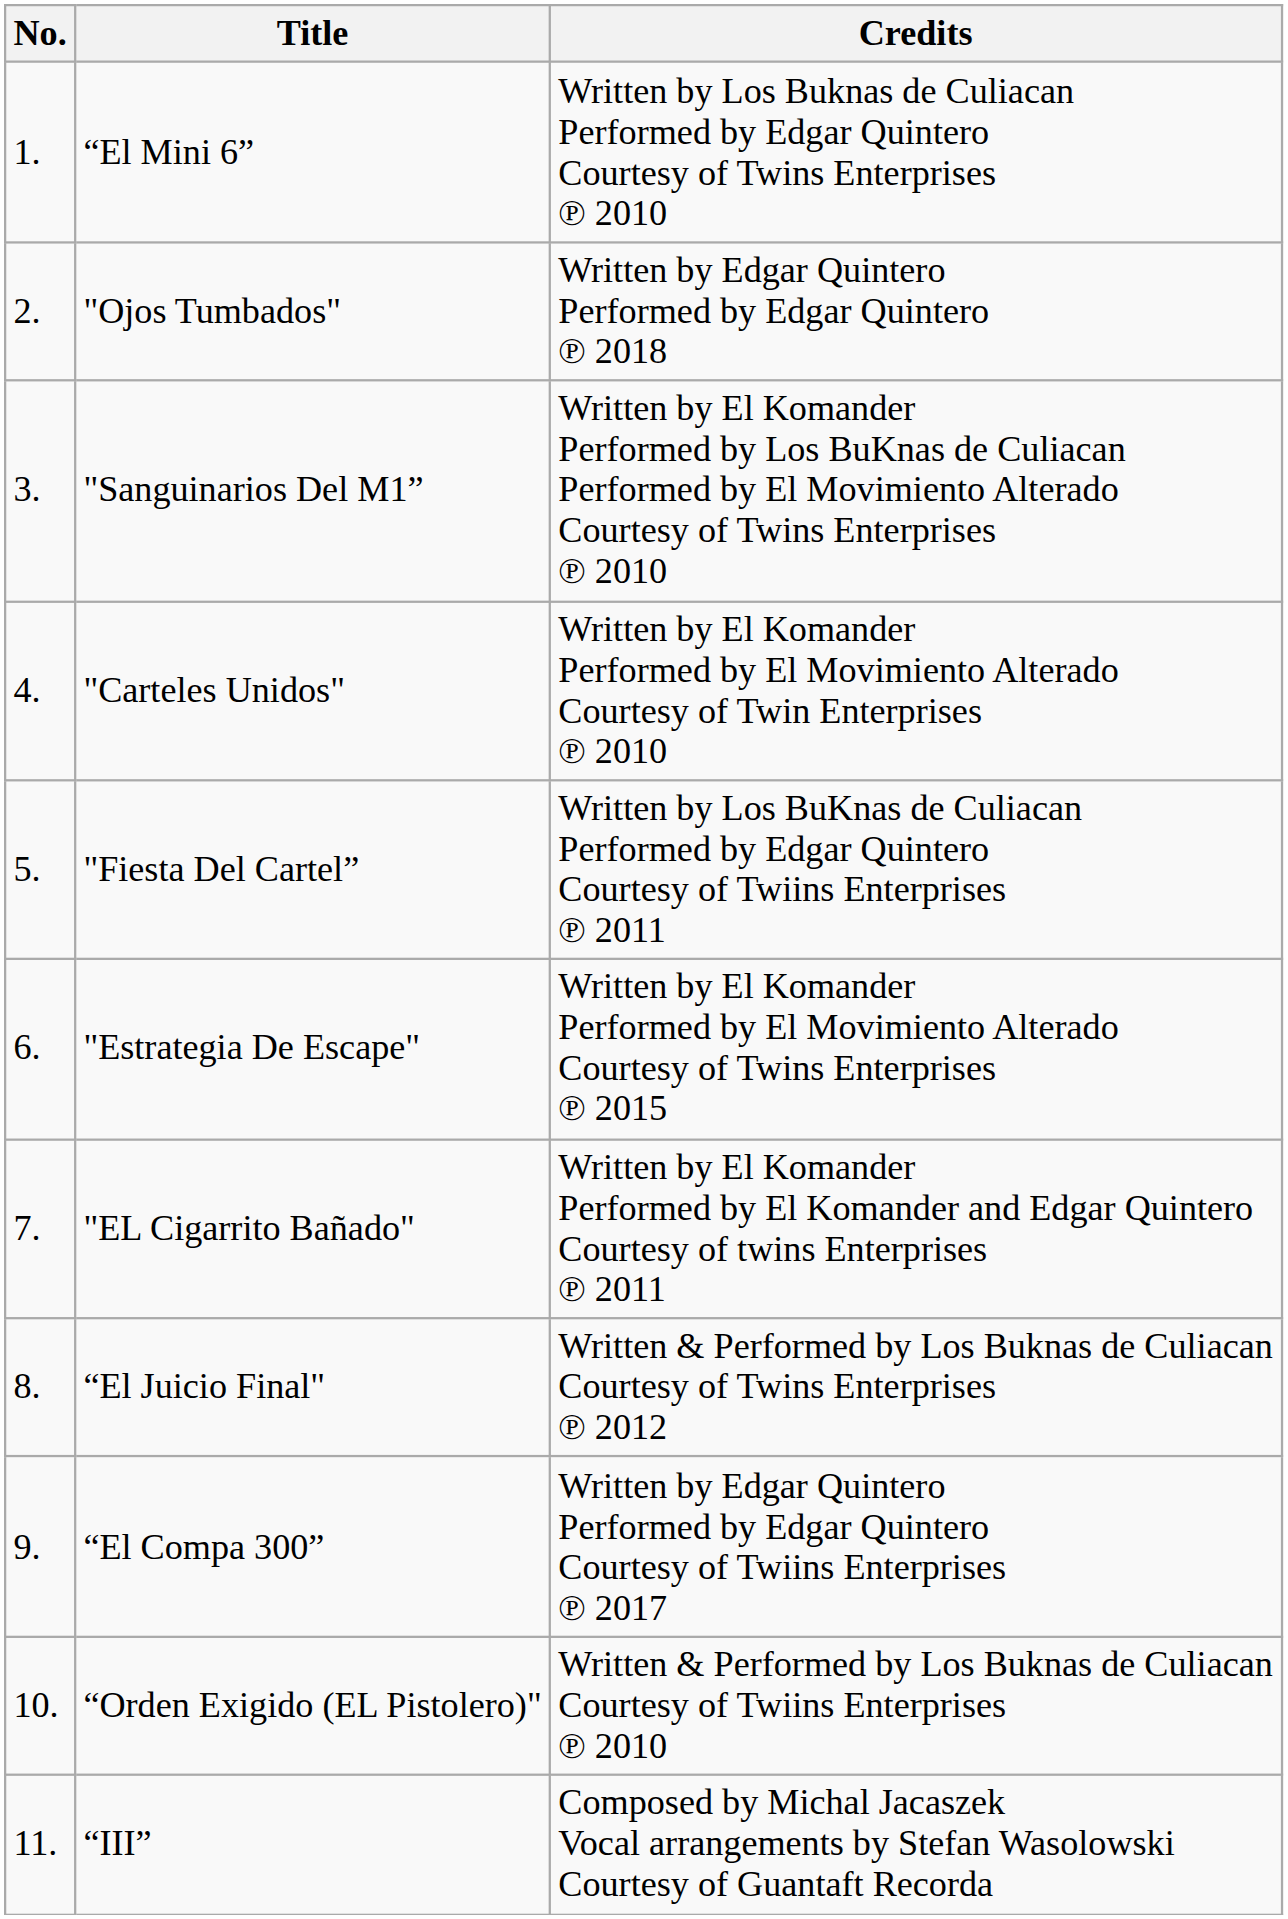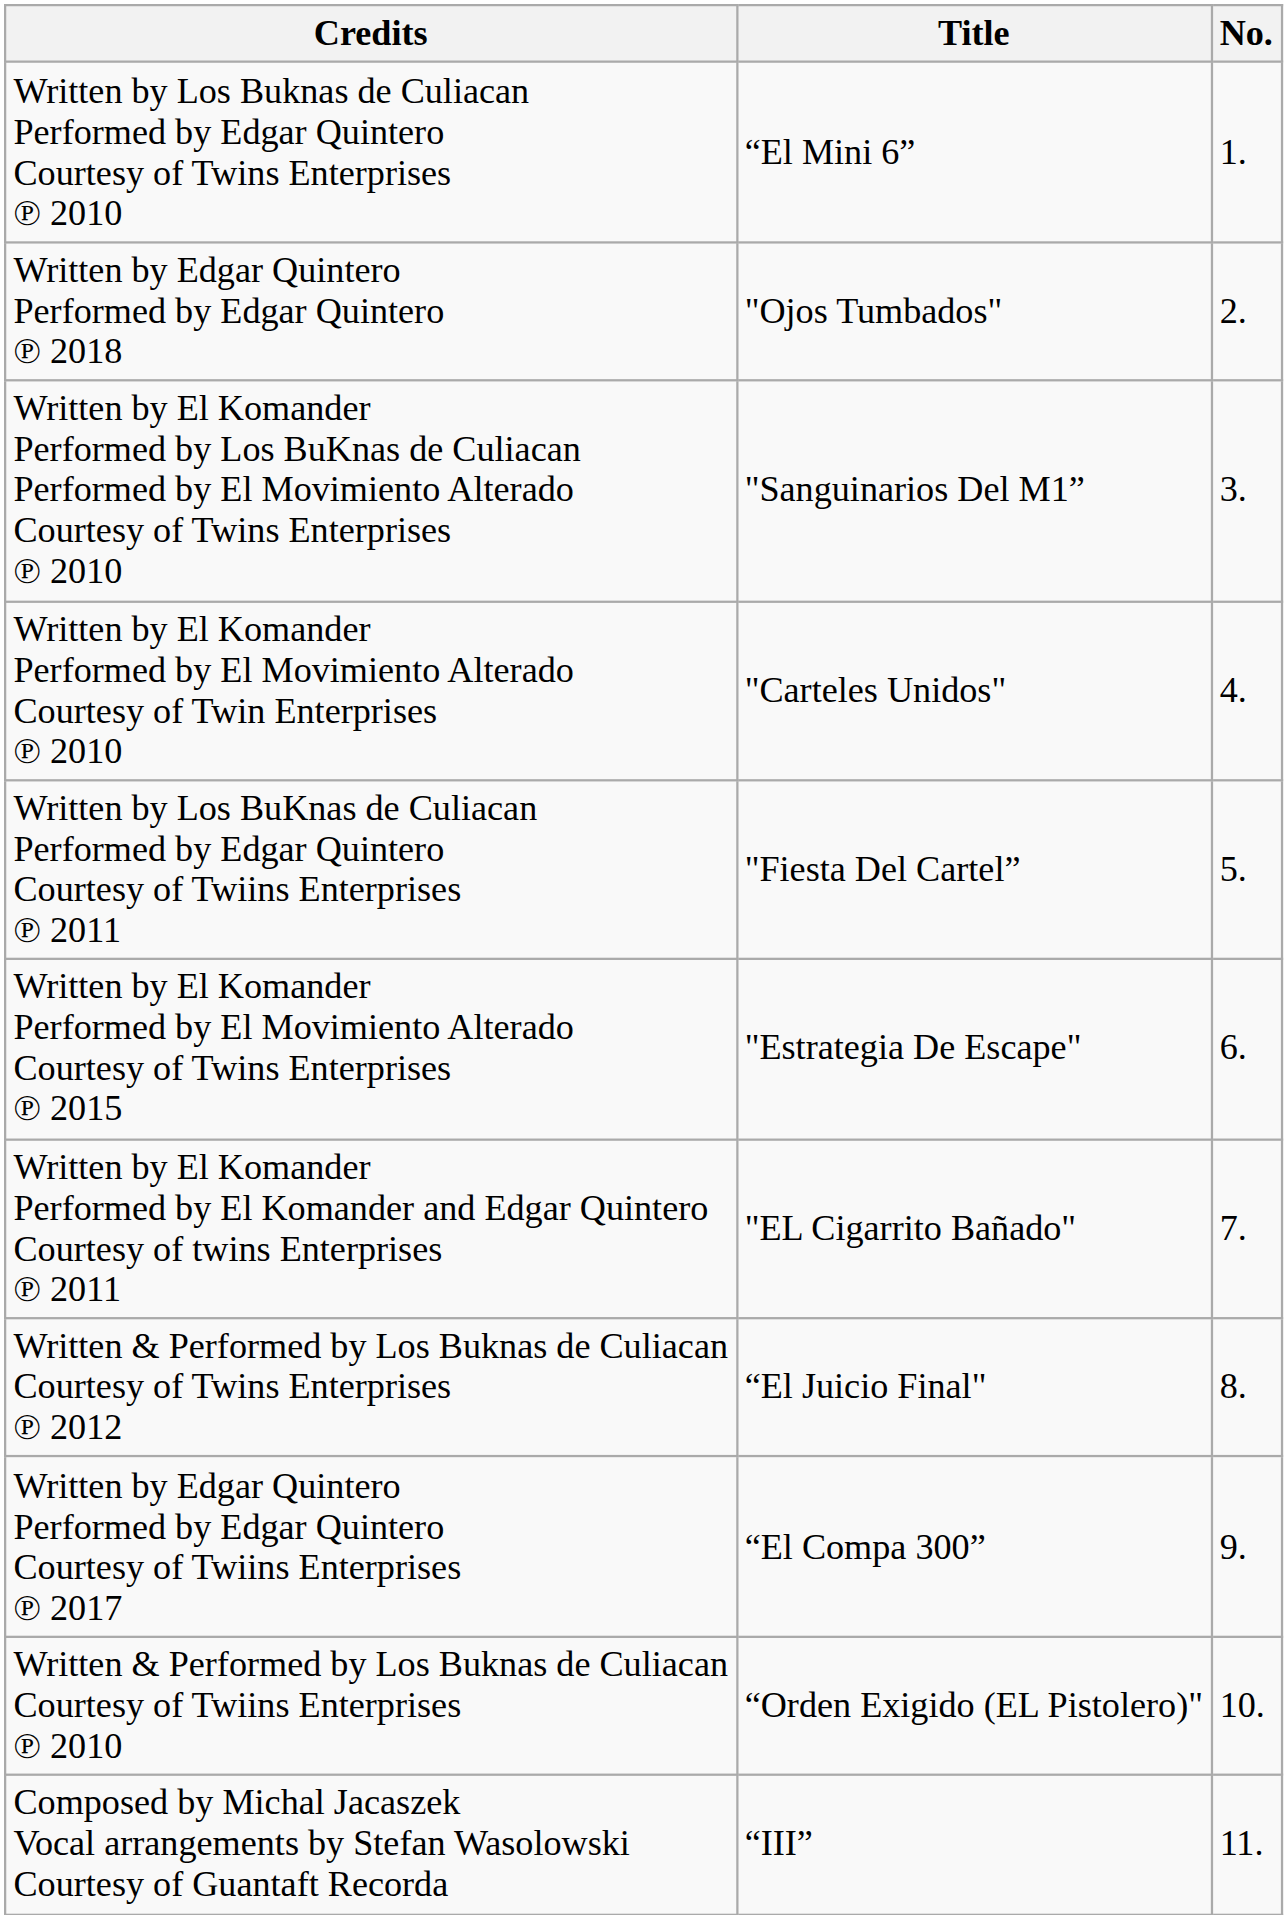 <table class="wikitable">
 <tr>
+<th>Credits</th>
+<th>Title</th>
 <th>No.</th>
-<th>Title</th>
-<th>Credits</th>
 </tr>
 <tr>
+<td>Written by Los Buknas de Culiacan<br>Performed by Edgar Quintero<br>Courtesy of Twins Enterprises<br>℗ 2010</td>
+<td>“El Mini 6”</td>
 <td>1.</td>
-<td>“El Mini 6”</td>
-<td>Written by Los Buknas de Culiacan<br>Performed by Edgar Quintero<br>Courtesy of Twins Enterprises<br>℗ 2010</td>
 </tr>
 <tr>
+<td>Written by Edgar Quintero<br>Performed by Edgar Quintero<br>℗ 2018</td>
+<td>"Ojos Tumbados"</td>
 <td>2.</td>
-<td>"Ojos Tumbados"</td>
-<td>Written by Edgar Quintero<br>Performed by Edgar Quintero<br>℗ 2018</td>
 </tr>
 <tr>
+<td>Written by El Komander<br>Performed by Los BuKnas de Culiacan<br>Performed by El Movimiento Alterado<br>Courtesy of Twins Enterprises<br>℗ 2010</td>
+<td>"Sanguinarios Del M1”</td>
 <td>3.</td>
-<td>"Sanguinarios Del M1”</td>
-<td>Written by El Komander<br>Performed by Los BuKnas de Culiacan<br>Performed by El Movimiento Alterado<br>Courtesy of Twins Enterprises<br>℗ 2010</td>
 </tr>
 <tr>
+<td>Written by El Komander<br>Performed by El Movimiento Alterado<br>Courtesy of Twin Enterprises<br>℗ 2010</td>
+<td>"Carteles Unidos"</td>
 <td>4.</td>
-<td>"Carteles Unidos"</td>
-<td>Written by El Komander<br>Performed by El Movimiento Alterado<br>Courtesy of Twin Enterprises<br>℗ 2010</td>
 </tr>
 <tr>
+<td>Written by Los BuKnas de Culiacan<br>Performed by Edgar Quintero<br>Courtesy of Twiins Enterprises<br>℗ 2011</td>
+<td>"Fiesta Del Cartel”</td>
 <td>5.</td>
-<td>"Fiesta Del Cartel”</td>
-<td>Written by Los BuKnas de Culiacan<br>Performed by Edgar Quintero<br>Courtesy of Twiins Enterprises<br>℗ 2011</td>
 </tr>
 <tr>
+<td>Written by El Komander<br>Performed by El Movimiento Alterado<br>Courtesy of Twins Enterprises<br>℗ 2015</td>
+<td>"Estrategia De Escape"</td>
 <td>6.</td>
-<td>"Estrategia De Escape"</td>
-<td>Written by El Komander<br>Performed by El Movimiento Alterado<br>Courtesy of Twins Enterprises<br>℗ 2015</td>
 </tr>
 <tr>
+<td>Written by El Komander<br>Performed by El Komander and Edgar Quintero<br>Courtesy of twins Enterprises<br>℗ 2011</td>
+<td>"EL Cigarrito Bañado"</td>
 <td>7.</td>
-<td>"EL Cigarrito Bañado"</td>
-<td>Written by El Komander<br>Performed by El Komander and Edgar Quintero<br>Courtesy of twins Enterprises<br>℗ 2011</td>
 </tr>
 <tr>
+<td>Written & Performed by Los Buknas de Culiacan<br>Courtesy of Twins Enterprises<br>℗ 2012</td>
+<td>“El Juicio Final"</td>
 <td>8.</td>
-<td>“El Juicio Final"</td>
-<td>Written & Performed by Los Buknas de Culiacan<br>Courtesy of Twins Enterprises<br>℗ 2012</td>
 </tr>
 <tr>
+<td>Written by Edgar Quintero<br>Performed by Edgar Quintero<br>Courtesy of Twiins Enterprises<br>℗ 2017</td>
+<td>“El Compa 300”</td>
 <td>9.</td>
-<td>“El Compa 300”</td>
-<td>Written by Edgar Quintero<br>Performed by Edgar Quintero<br>Courtesy of Twiins Enterprises<br>℗ 2017</td>
 </tr>
 <tr>
+<td>Written & Performed by Los Buknas de Culiacan<br>Courtesy of Twiins Enterprises<br>℗ 2010</td>
+<td>“Orden Exigido (EL Pistolero)"</td>
 <td>10.</td>
-<td>“Orden Exigido (EL Pistolero)"</td>
-<td>Written & Performed by Los Buknas de Culiacan<br>Courtesy of Twiins Enterprises<br>℗ 2010</td>
 </tr>
 <tr>
+<td>Composed by Michal Jacaszek<br>Vocal arrangements by Stefan Wasolowski<br>Courtesy of Guantaft Recorda</td>
+<td>“III”</td>
 <td>11.</td>
-<td>“III”</td>
-<td>Composed by Michal Jacaszek<br>Vocal arrangements by Stefan Wasolowski<br>Courtesy of Guantaft Recorda</td>
 </tr>
 </table>
